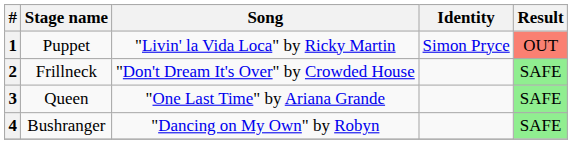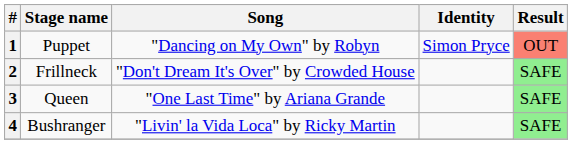 <table class="wikitable plainrowheaders" style="text-align: center;">
 <tr>
 <th>#</th>
 <th>Stage name</th>
 <th>Song</th>
 <th>Identity</th>
 <th>Result</th>
 </tr>
 <tr>
 <th>1</th>
 <td>Puppet</td>
-<td>"<a href='#'>Livin' la Vida Loca</a>" by <a href='#'>Ricky Martin</a></td>
+<td>"<a href='#'>Dancing on My Own</a>" by <a href='#'>Robyn</a></td>
 <td><a href='#'>Simon Pryce</a></td>
 <td bgcolor=salmon>OUT</td>
 </tr>
 <tr>
 <th>2</th>
 <td>Frillneck</td>
 <td>"<a href='#'>Don't Dream It's Over</a>" by <a href='#'>Crowded House</a></td>
 <td></td>
 <td bgcolor=lightgreen>SAFE</td>
 </tr>
 <tr>
 <th>3</th>
 <td>Queen</td>
 <td>"<a href='#'>One Last Time</a>" by <a href='#'>Ariana Grande</a></td>
 <td></td>
 <td bgcolor=lightgreen>SAFE</td>
 </tr>
 <tr>
 <th>4</th>
 <td>Bushranger</td>
-<td>"<a href='#'>Dancing on My Own</a>" by <a href='#'>Robyn</a></td>
+<td>"<a href='#'>Livin' la Vida Loca</a>" by <a href='#'>Ricky Martin</a></td>
 <td></td>
 <td bgcolor=lightgreen>SAFE</td>
 </tr>
 <tr>
 </tr>
 </table>
